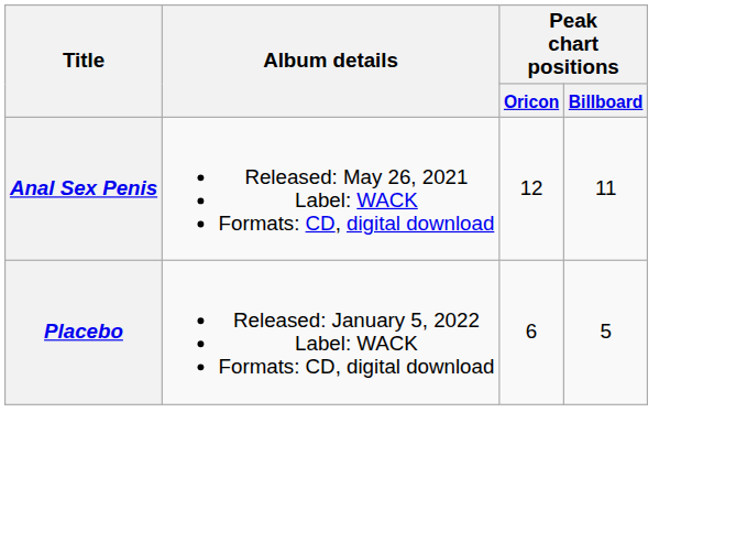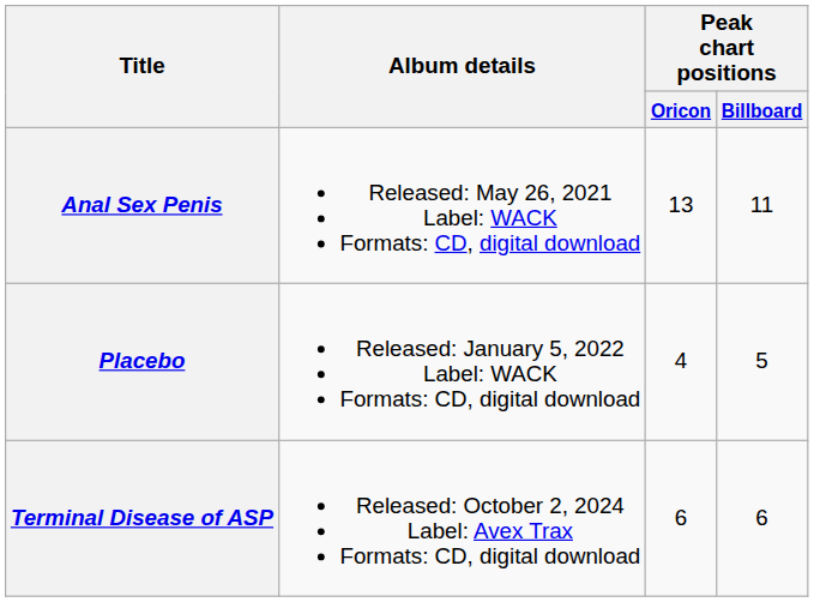 <table class="wikitable plainrowheaders" style="text-align:center;">
 <tr>
 <th scope="col" rowspan="2">Title</th>
 <th scope="col" rowspan="2">Album details</th>
 <th scope="col" colspan="2">Peak <br> chart <br> positions</th>
 </tr>
 <tr>
 <th scope="col" colspan="1"><small><a href='#'>Oricon</a></small></th>
 <th scope="col" colspan="1"><small><a href='#'>Billboard</a></small></th>
 </tr>
 <tr>
 <th scope="row"><em><a href='#'>Anal Sex Penis</a></em></th>
 <td><br><ul><li>Released: May 26, 2021</li><li>Label: <a href='#'>WACK</a></li><li>Formats: <a href='#'>CD</a>, <a href='#'>digital download</a></li></ul></td>
-<td>12</td>
+<td>13</td>
 <td>11</td>
 </tr>
 <tr>
 <th scope="row"><em><a href='#'>Placebo</a></em></th>
 <td><br><ul><li>Released: January 5, 2022</li><li>Label: WACK</li><li>Formats: CD, digital download</li></ul></td>
-<td>6</td>
+<td>4</td>
 <td>5</td>
 </tr>
+<tr>
+<th scope="row"><em><a href='#'>Terminal Disease of ASP</a></em></th>
+<td><br><ul><li>Released: October 2, 2024</li><li>Label: <a href='#'>Avex Trax</a></li><li>Formats: CD, digital download</li></ul></td>
+<td>6</td>
+<td>6</td>
+</tr>
 </table>
